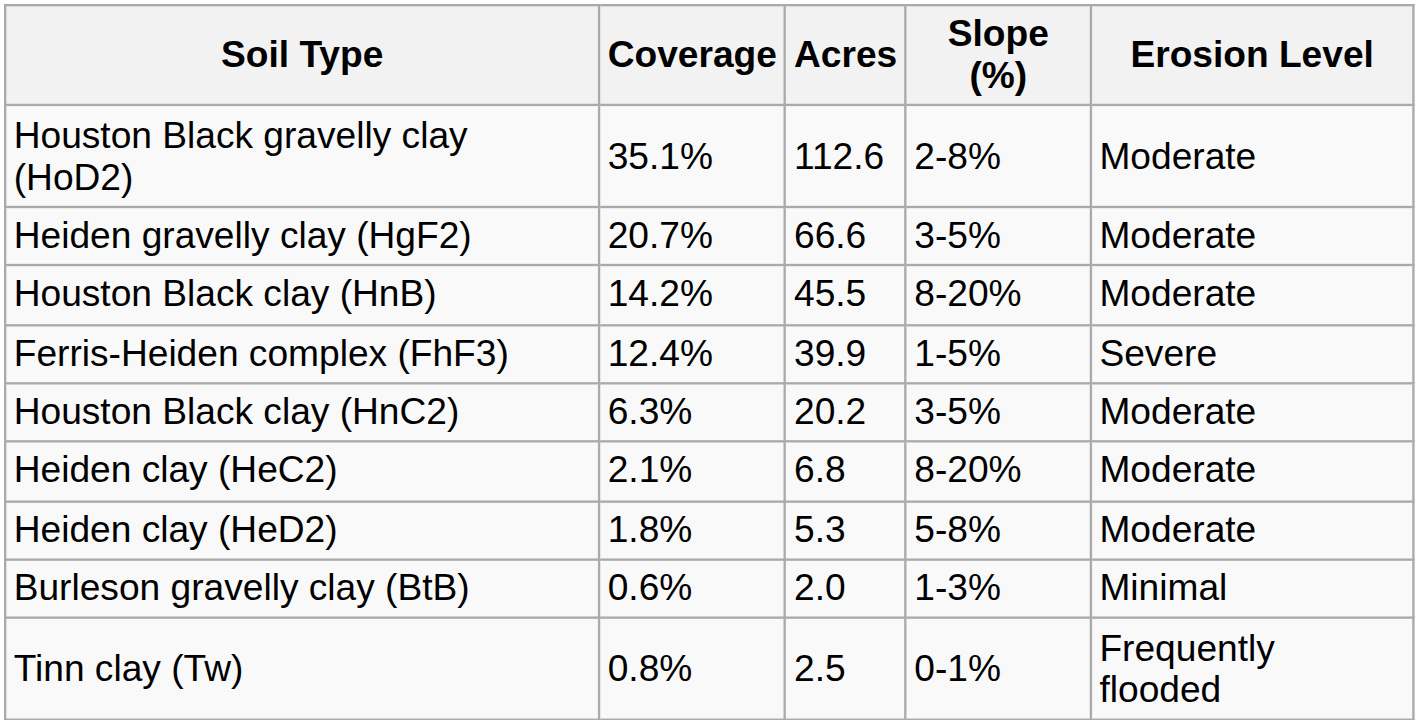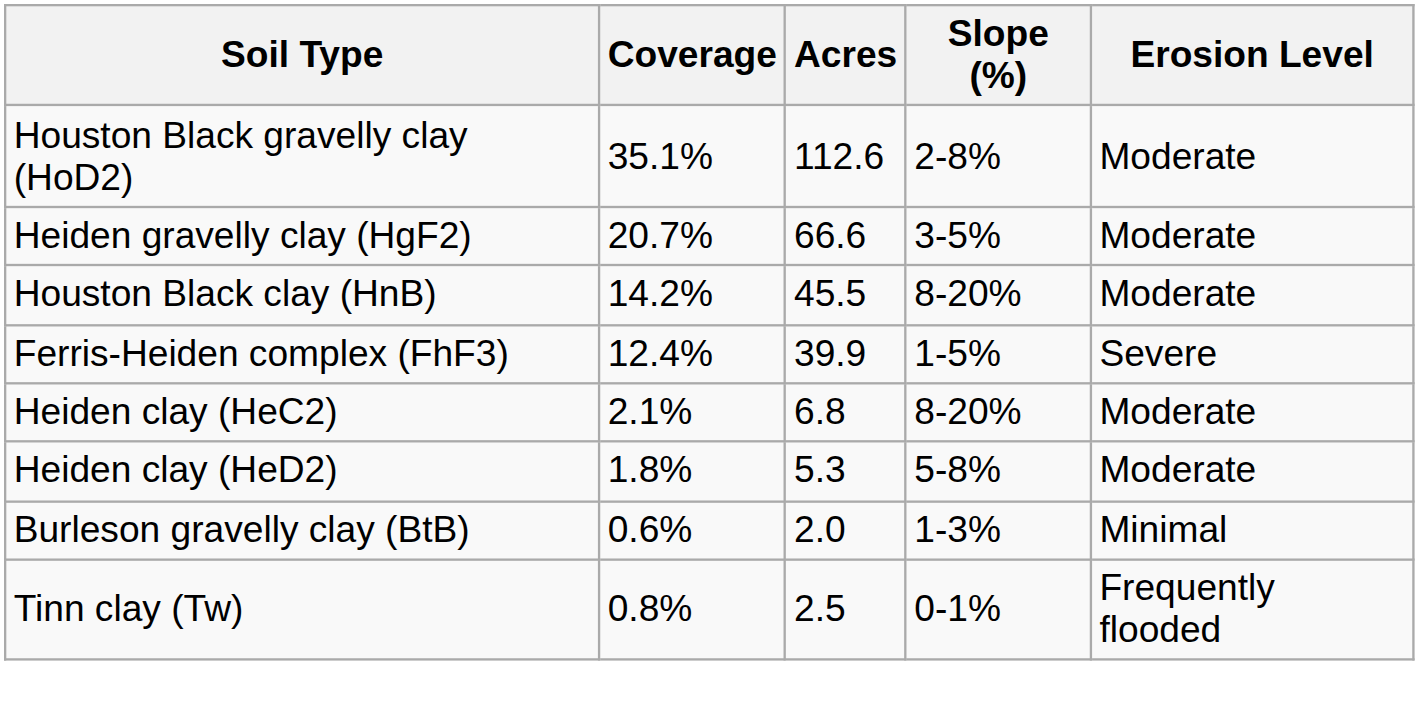 <table class="wikitable">
 <tr>
 <th><strong>Soil Type</strong></th>
 <th><strong>Coverage</strong></th>
 <th><strong>Acres</strong></th>
 <th><strong>Slope (%)</strong></th>
 <th><strong>Erosion Level</strong></th>
 </tr>
 <tr>
 <td>Houston Black gravelly clay (HoD2)</td>
 <td>35.1%</td>
 <td>112.6</td>
 <td>2-8%</td>
 <td>Moderate</td>
 </tr>
 <tr>
 <td>Heiden gravelly clay (HgF2)</td>
 <td>20.7%</td>
 <td>66.6</td>
 <td>3-5%</td>
 <td>Moderate</td>
 </tr>
 <tr>
 <td>Houston Black clay (HnB)</td>
 <td>14.2%</td>
 <td>45.5</td>
 <td>8-20%</td>
 <td>Moderate</td>
 </tr>
 <tr>
 <td>Ferris-Heiden complex (FhF3)</td>
 <td>12.4%</td>
 <td>39.9</td>
 <td>1-5%</td>
 <td>Severe</td>
 </tr>
 <tr>
-<td>Houston Black clay (HnC2)</td>
-<td>6.3%</td>
-<td>20.2</td>
-<td>3-5%</td>
-<td>Moderate</td>
-</tr>
-<tr>
 <td>Heiden clay (HeC2)</td>
 <td>2.1%</td>
 <td>6.8</td>
 <td>8-20%</td>
 <td>Moderate</td>
 </tr>
 <tr>
 <td>Heiden clay (HeD2)</td>
 <td>1.8%</td>
 <td>5.3</td>
 <td>5-8%</td>
 <td>Moderate</td>
 </tr>
 <tr>
 <td>Burleson gravelly clay (BtB)</td>
 <td>0.6%</td>
 <td>2.0</td>
 <td>1-3%</td>
 <td>Minimal</td>
 </tr>
 <tr>
 <td>Tinn clay (Tw)</td>
 <td>0.8%</td>
 <td>2.5</td>
 <td>0-1%</td>
 <td>Frequently flooded</td>
 </tr>
 </table>
